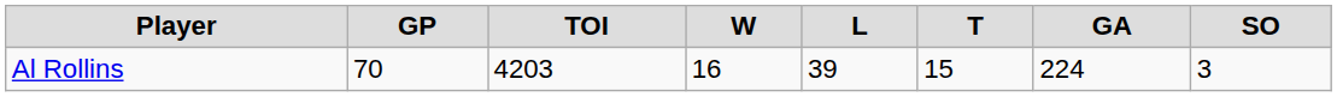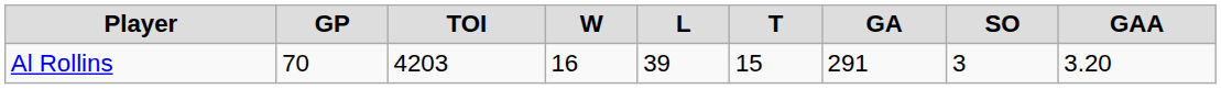 <table class="wikitable" width="50%">
 <tr align="center"  bgcolor="#dddddd">
 <td><strong>Player</strong></td>
 <td><strong>GP</strong></td>
 <td><strong>TOI</strong></td>
 <td><strong>W</strong></td>
 <td><strong>L</strong></td>
 <td><strong>T</strong></td>
 <td><strong>GA</strong></td>
 <td><strong>SO</strong></td>
+<td><strong>GAA</strong></td>
 </tr>
 <tr>
 <td><a href='#'>Al Rollins</a></td>
 <td>70</td>
 <td>4203</td>
 <td>16</td>
 <td>39</td>
 <td>15</td>
-<td>224</td>
+<td>291</td>
 <td>3</td>
+<td>3.20</td>
 </tr>
 </table>
